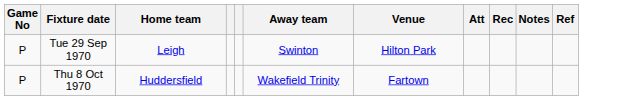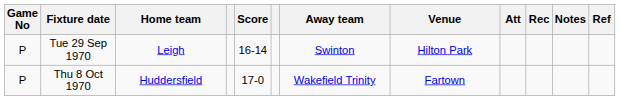 <table class="wikitable" style="text-align:center;">
 <tr>
 <th width=20 abbr="No">Game No</th>
 <th width=100 abbr="Date">Fixture date</th>
 <th width=150 abbr="Home team">Home team</th>
 <th width=5 abbr="space"></th>
+<th width=20 abbr="Score">Score</th>
 <th width=5 abbr="space"></th>
 <th width=150 abbr="Away team">Away team</th>
 <th width=150 abbr="Venue">Venue</th>
 <th width=30 abbr="Att">Att</th>
 <th width=30 abbr="Rec">Rec</th>
 <th width=20 abbr="Notes">Notes</th>
 <th width=30 abbr="Ref">Ref</th>
 </tr>
 <tr>
 <td>P</td>
 <td>Tue 29 Sep 1970</td>
 <td><a href='#'>Leigh</a></td>
 <td></td>
+<td>16-14</td>
 <td></td>
 <td><a href='#'>Swinton</a></td>
 <td><a href='#'>Hilton Park</a></td>
 <td></td>
 <td></td>
 <td></td>
 <td></td>
 </tr>
 <tr>
 <td>P</td>
 <td>Thu 8 Oct 1970</td>
 <td><a href='#'>Huddersfield</a></td>
 <td></td>
+<td>17-0</td>
 <td></td>
 <td><a href='#'>Wakefield Trinity</a></td>
 <td><a href='#'>Fartown</a></td>
 <td></td>
 <td></td>
 <td></td>
 <td></td>
 </tr>
 </table>
